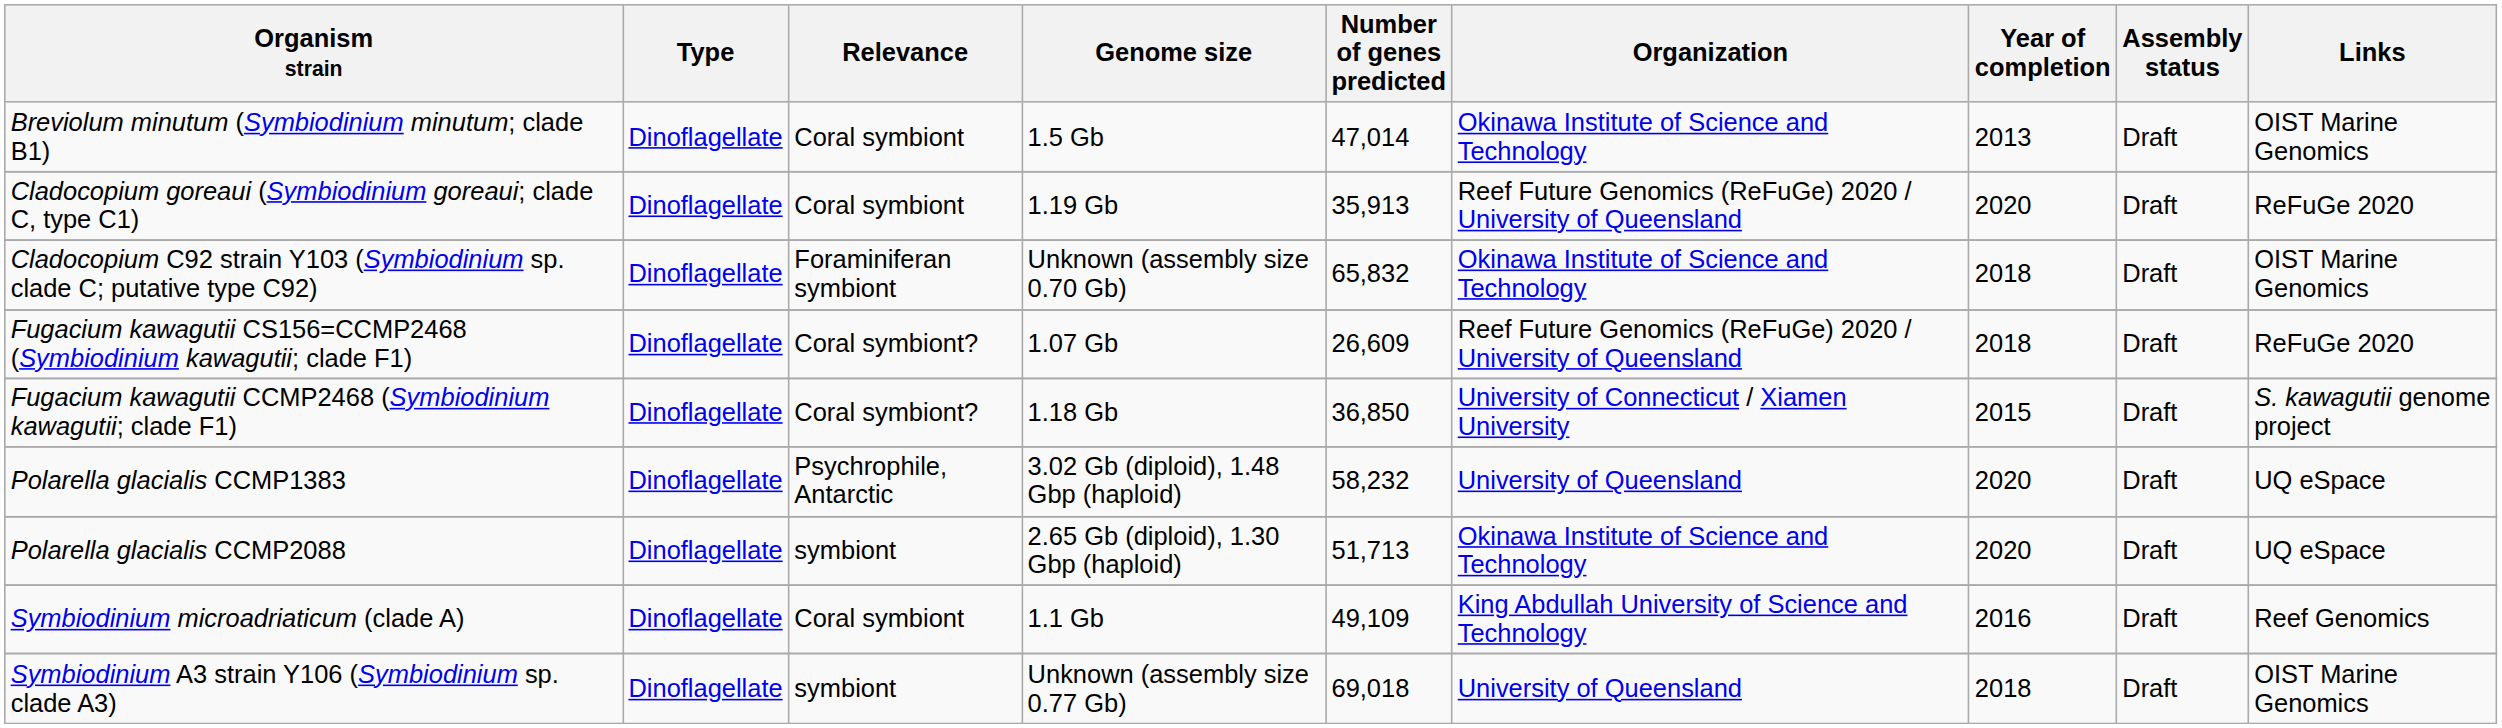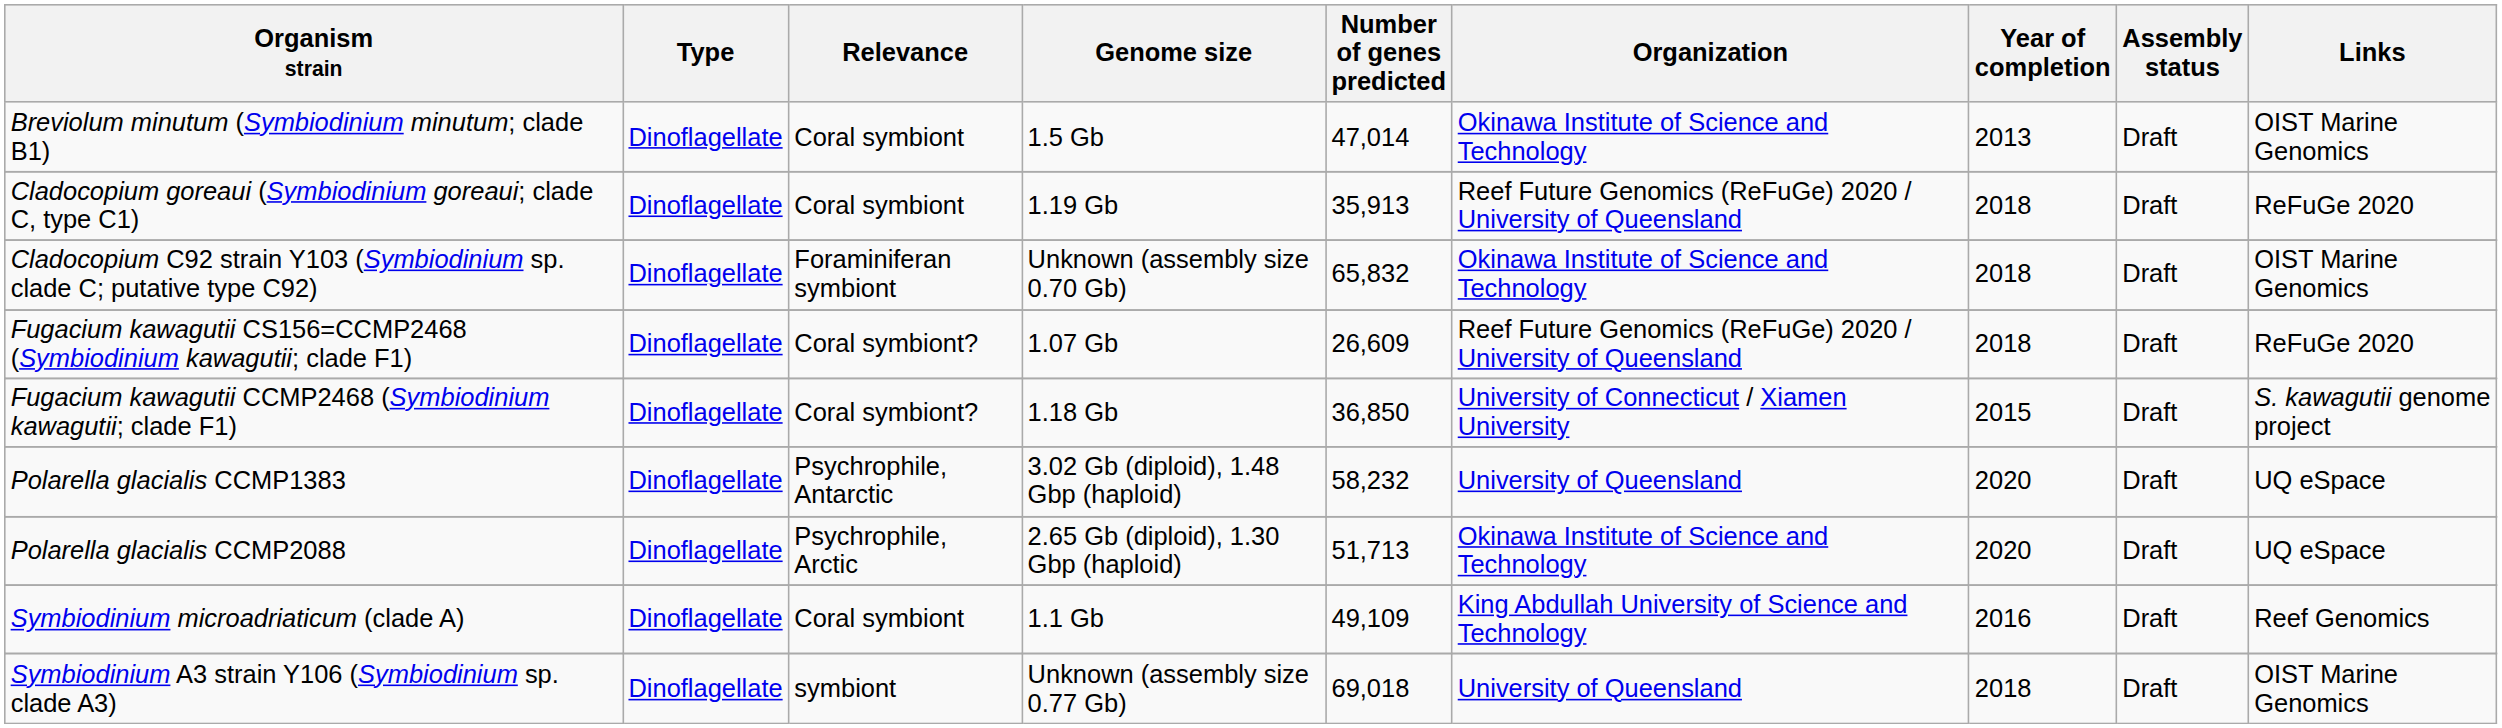 <table class="wikitable sortable mw-collapsible">
 <tr>
 <th>Organism<br><small>strain</small></th>
 <th>Type</th>
 <th>Relevance</th>
 <th>Genome size</th>
 <th>Number<br>of genes<br>predicted</th>
 <th>Organization</th>
 <th>Year of<br>completion</th>
 <th>Assembly<br>status</th>
 <th>Links</th>
 </tr>
 <tr>
 <td><em>Breviolum minutum</em> (<em><a href='#'>Symbiodinium</a> minutum</em>; clade B1)</td>
 <td><a href='#'>Dinoflagellate</a></td>
 <td>Coral symbiont</td>
 <td>1.5 Gb</td>
 <td>47,014</td>
 <td><a href='#'>Okinawa Institute of Science and Technology</a></td>
 <td>2013</td>
 <td>Draft</td>
 <td>OIST Marine Genomics</td>
 </tr>
 <tr>
 </tr>
 <tr>
 <td><em>Cladocopium goreaui</em> (<em><a href='#'>Symbiodinium</a> goreaui</em>; clade C, type C1)</td>
 <td><a href='#'>Dinoflagellate</a></td>
 <td>Coral symbiont</td>
 <td>1.19 Gb</td>
 <td>35,913</td>
 <td>Reef Future Genomics (ReFuGe) 2020 / <a href='#'>University of Queensland</a></td>
-<td>2020</td>
+<td>2018</td>
 <td>Draft</td>
 <td>ReFuGe 2020</td>
 </tr>
 <tr>
 </tr>
 <tr>
 <td><em>Cladocopium</em> C92 strain Y103 (<em><a href='#'>Symbiodinium</a></em> sp. clade C; putative type C92)</td>
 <td><a href='#'>Dinoflagellate</a></td>
 <td>Foraminiferan symbiont</td>
 <td>Unknown (assembly size 0.70 Gb)</td>
 <td>65,832</td>
 <td><a href='#'>Okinawa Institute of Science and Technology</a></td>
 <td>2018</td>
 <td>Draft</td>
 <td>OIST Marine Genomics</td>
 </tr>
 <tr>
 </tr>
 <tr>
 <td><em>Fugacium kawagutii</em> CS156=CCMP2468 (<em><a href='#'>Symbiodinium</a> kawagutii</em>; clade F1)</td>
 <td><a href='#'>Dinoflagellate</a></td>
 <td>Coral symbiont?</td>
 <td>1.07 Gb</td>
 <td>26,609</td>
 <td>Reef Future Genomics (ReFuGe) 2020 / <a href='#'>University of Queensland</a></td>
 <td>2018</td>
 <td>Draft</td>
 <td>ReFuGe 2020</td>
 </tr>
 <tr>
 </tr>
 <tr>
 <td><em>Fugacium kawagutii</em> CCMP2468 (<em><a href='#'>Symbiodinium</a> kawagutii</em>; clade F1)</td>
 <td><a href='#'>Dinoflagellate</a></td>
 <td>Coral symbiont?</td>
 <td>1.18 Gb</td>
 <td>36,850</td>
 <td><a href='#'>University of Connecticut</a> / <a href='#'>Xiamen University</a></td>
 <td>2015</td>
 <td>Draft</td>
 <td><em>S. kawagutii</em> genome project</td>
 </tr>
 <tr>
 </tr>
 <tr>
 <td><em>Polarella glacialis</em> CCMP1383</td>
 <td><a href='#'>Dinoflagellate</a></td>
 <td>Psychrophile, Antarctic</td>
 <td>3.02 Gb (diploid), 1.48 Gbp (haploid)</td>
 <td>58,232</td>
 <td><a href='#'>University of Queensland</a></td>
 <td>2020</td>
 <td>Draft</td>
 <td>UQ eSpace</td>
 </tr>
 <tr>
 </tr>
 <tr>
 <td><em>Polarella glacialis</em> CCMP2088</td>
 <td><a href='#'>Dinoflagellate</a></td>
-<td>symbiont</td>
+<td>Psychrophile, Arctic</td>
 <td>2.65 Gb (diploid), 1.30 Gbp (haploid)</td>
 <td>51,713</td>
 <td><a href='#'>Okinawa Institute of Science and Technology</a></td>
 <td>2020</td>
 <td>Draft</td>
 <td>UQ eSpace</td>
 </tr>
 <tr>
 </tr>
 <tr>
 <td><em><a href='#'>Symbiodinium</a> microadriaticum</em> (clade A)</td>
 <td><a href='#'>Dinoflagellate</a></td>
 <td>Coral symbiont</td>
 <td>1.1 Gb</td>
 <td>49,109</td>
 <td><a href='#'>King Abdullah University of Science and Technology</a></td>
 <td>2016</td>
 <td>Draft</td>
 <td>Reef Genomics</td>
 </tr>
 <tr>
 </tr>
 <tr>
 <td><em><a href='#'>Symbiodinium</a></em> A3 strain Y106 (<em><a href='#'>Symbiodinium</a></em> sp. clade A3)</td>
 <td><a href='#'>Dinoflagellate</a></td>
 <td>symbiont</td>
 <td>Unknown (assembly size 0.77 Gb)</td>
 <td>69,018</td>
 <td><a href='#'>University of Queensland</a></td>
 <td>2018</td>
 <td>Draft</td>
 <td>OIST Marine Genomics</td>
 </tr>
 </table>
